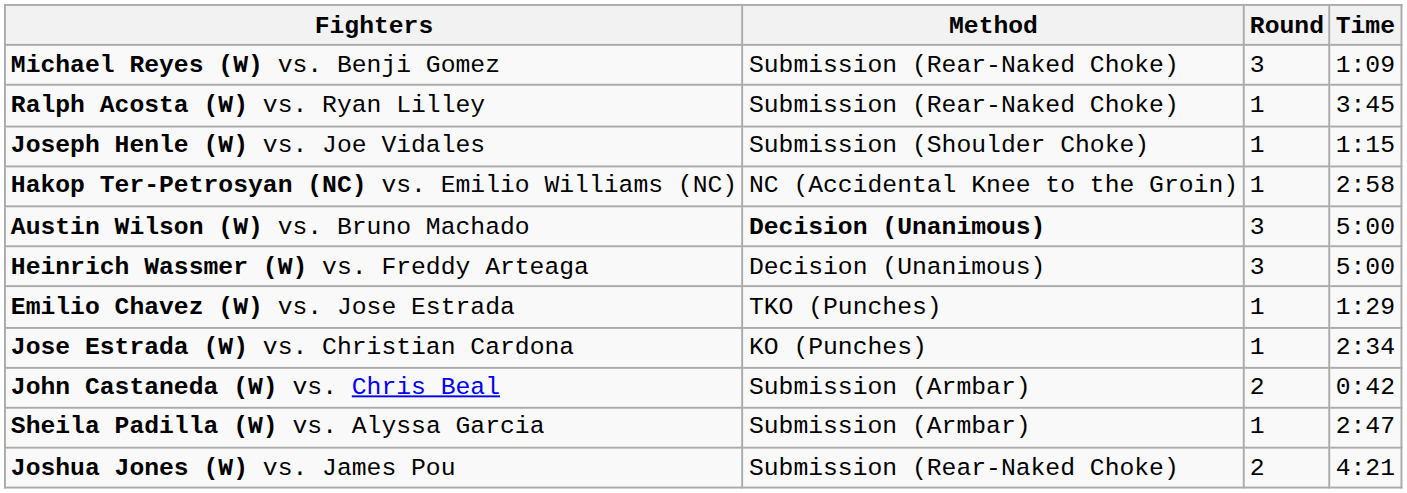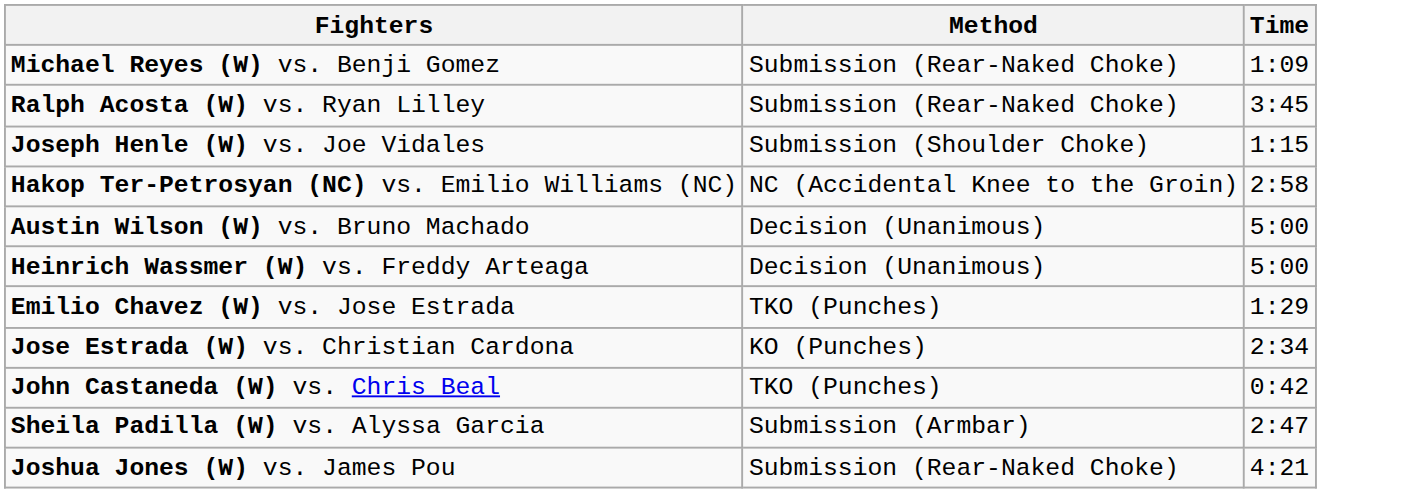 <table class="wikitable">
 <tr>
 <th>Fighters</th>
 <th>Method</th>
-<th>Round</th>
 <th>Time</th>
 </tr>
 <tr>
 <td><strong>Michael Reyes (W)</strong> vs. Benji Gomez</td>
 <td>Submission (Rear-Naked Choke)</td>
-<td>3</td>
 <td>1:09</td>
 </tr>
 <tr>
 <td><strong>Ralph Acosta (W)</strong> vs. Ryan Lilley</td>
 <td>Submission (Rear-Naked Choke)</td>
-<td>1</td>
 <td>3:45</td>
 </tr>
 <tr>
 <td><strong>Joseph Henle (W)</strong> vs. Joe Vidales</td>
 <td>Submission (Shoulder Choke)</td>
-<td>1</td>
 <td>1:15</td>
 </tr>
 <tr>
 <td><strong>Hakop Ter-Petrosyan (NC)</strong> vs. Emilio Williams (NC)</td>
 <td>NC (Accidental Knee to the Groin)</td>
-<td>1</td>
 <td>2:58</td>
 </tr>
 <tr>
 <td><strong>Austin Wilson (W)</strong> vs. Bruno Machado</td>
-<td><strong>Decision (Unanimous)</strong></td>
-<td>3</td>
+<td>Decision (Unanimous)</td>
 <td>5:00</td>
 </tr>
 <tr>
 <td><strong>Heinrich Wassmer (W)</strong> vs. Freddy Arteaga</td>
 <td>Decision (Unanimous)</td>
-<td>3</td>
 <td>5:00</td>
 </tr>
 <tr>
 <td><strong>Emilio Chavez (W)</strong> vs. Jose Estrada</td>
 <td>TKO (Punches)</td>
-<td>1</td>
 <td>1:29</td>
 </tr>
 <tr>
 <td><strong>Jose Estrada (W)</strong> vs. Christian Cardona</td>
 <td>KO (Punches)</td>
-<td>1</td>
 <td>2:34</td>
 </tr>
 <tr>
 <td><strong>John Castaneda (W)</strong> vs. <a href='#'>Chris Beal</a></td>
-<td>Submission (Armbar)</td>
-<td>2</td>
+<td>TKO (Punches)</td>
 <td>0:42</td>
 </tr>
 <tr>
 <td><strong>Sheila Padilla (W)</strong> vs. Alyssa Garcia</td>
 <td>Submission (Armbar)</td>
-<td>1</td>
 <td>2:47</td>
 </tr>
 <tr>
 <td><strong>Joshua Jones (W)</strong> vs. James Pou</td>
 <td>Submission (Rear-Naked Choke)</td>
-<td>2</td>
 <td>4:21</td>
 </tr>
 </table>
